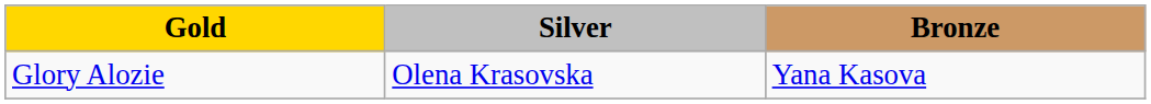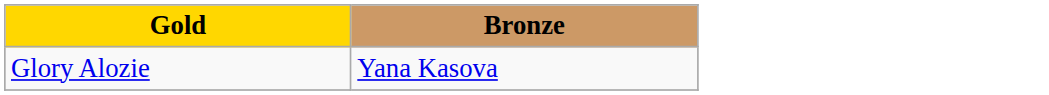 <table class="wikitable" style="text-align:left">
 <tr align="center">
 <td width=200 bgcolor=gold><strong>Gold</strong></td>
-<td width=200 bgcolor=silver><strong>Silver</strong></td>
 <td width=200 bgcolor=CC9966><strong>Bronze</strong></td>
 </tr>
 <tr>
 <td><a href='#'>Glory Alozie</a><br><em></em></td>
-<td><a href='#'>Olena Krasovska</a><br><em></em></td>
 <td><a href='#'>Yana Kasova</a><br><em></em></td>
 </tr>
 </table>
